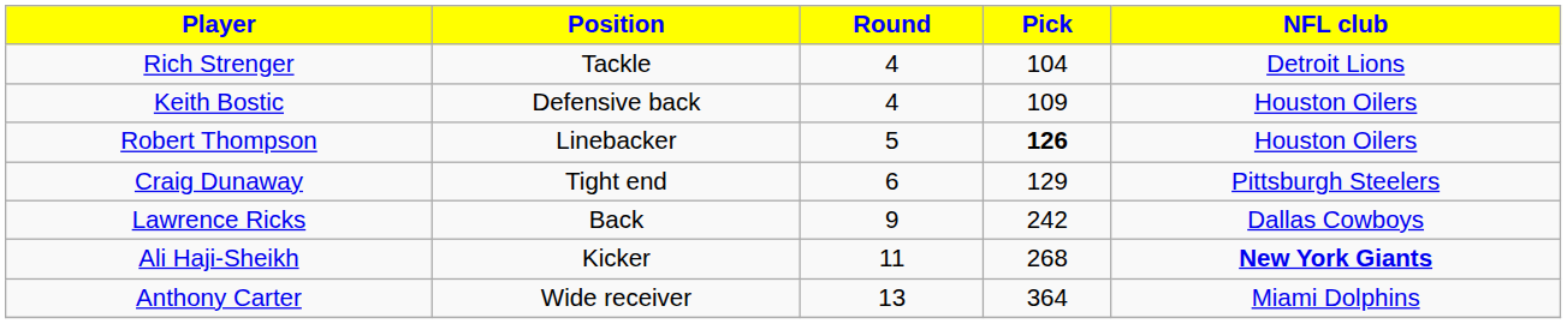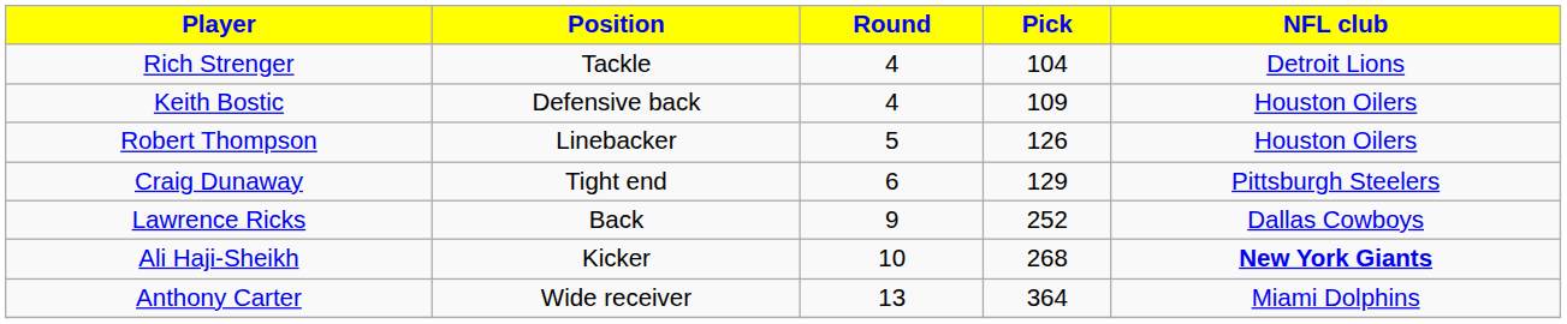 <table class="wikitable" width="80%">
 <tr align="center"  style="background:yellow;color:blue;">
 <td><strong>Player</strong></td>
 <td><strong>Position</strong></td>
 <td><strong>Round</strong></td>
 <td><strong>Pick</strong></td>
 <td><strong>NFL club</strong></td>
 </tr>
 <tr align="center" bgcolor="">
 <td><a href='#'>Rich Strenger</a></td>
 <td>Tackle</td>
 <td>4</td>
 <td>104</td>
 <td><a href='#'>Detroit Lions</a></td>
 </tr>
 <tr align="center" bgcolor="">
 <td><a href='#'>Keith Bostic</a></td>
 <td>Defensive back</td>
 <td>4</td>
 <td>109</td>
 <td><a href='#'>Houston Oilers</a></td>
 </tr>
 <tr align="center" bgcolor="">
 <td><a href='#'>Robert Thompson</a></td>
 <td>Linebacker</td>
 <td>5</td>
-<td><strong>126</strong></td>
+<td>126</td>
 <td><a href='#'>Houston Oilers</a></td>
 </tr>
 <tr align="center" bgcolor="">
 <td><a href='#'>Craig Dunaway</a></td>
 <td>Tight end</td>
 <td>6</td>
 <td>129</td>
 <td><a href='#'>Pittsburgh Steelers</a></td>
 </tr>
 <tr align="center" bgcolor="">
 <td><a href='#'>Lawrence Ricks</a></td>
 <td>Back</td>
 <td>9</td>
-<td>242</td>
+<td>252</td>
 <td><a href='#'>Dallas Cowboys</a></td>
 </tr>
 <tr align="center" bgcolor="">
 <td><a href='#'>Ali Haji-Sheikh</a></td>
 <td>Kicker</td>
-<td>11</td>
+<td>10</td>
 <td>268</td>
 <td><strong><a href='#'>New York Giants</a></strong></td>
 </tr>
 <tr align="center" bgcolor="">
 <td><a href='#'>Anthony Carter</a></td>
 <td>Wide receiver</td>
 <td>13</td>
 <td>364</td>
 <td><a href='#'>Miami Dolphins</a></td>
 </tr>
 <tr align="center" bgcolor="">
 </tr>
 </table>
